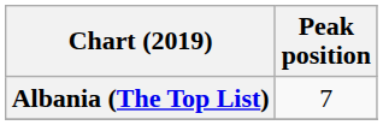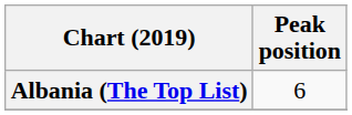 <table class="wikitable sortable plainrowheaders" style="text-align:center">
 <tr>
 <th scope="col">Chart (2019)</th>
 <th scope="col">Peak<br>position</th>
 </tr>
 <tr>
 <th scope="row">Albania (<a href='#'>The Top List</a>)</th>
-<td>7</td>
+<td>6</td>
 </tr>
 <tr>
 </tr>
 <tr>
 </tr>
 <tr>
 </tr>
 </table>
